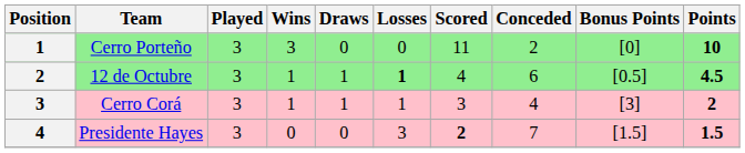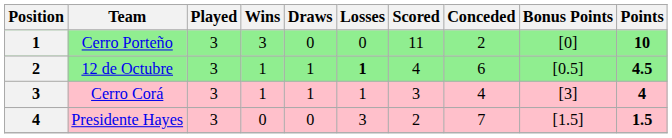 <table class="wikitable" style="text-align:center">
 <tr>
 <th>Position</th>
 <th>Team</th>
 <th>Played</th>
 <th>Wins</th>
 <th>Draws</th>
 <th>Losses</th>
 <th>Scored</th>
 <th>Conceded</th>
 <th>Bonus Points</th>
 <th>Points</th>
 </tr>
 <tr bgcolor="lightgreen">
 <th>1</th>
 <td><a href='#'>Cerro Porteño</a></td>
 <td>3</td>
 <td>3</td>
 <td>0</td>
 <td>0</td>
 <td>11</td>
 <td>2</td>
 <td>[0]</td>
 <td><strong>10</strong></td>
 </tr>
 <tr bgcolor="lightgreen">
 <th>2</th>
 <td><a href='#'>12 de Octubre</a></td>
 <td>3</td>
 <td>1</td>
 <td>1</td>
 <td><strong>1</strong></td>
 <td>4</td>
 <td>6</td>
 <td>[0.5]</td>
 <td><strong>4.5</strong></td>
 </tr>
 <tr bgcolor="pink">
 <th>3</th>
 <td><a href='#'>Cerro Corá</a></td>
 <td>3</td>
 <td>1</td>
 <td>1</td>
 <td>1</td>
 <td>3</td>
 <td>4</td>
 <td>[3]</td>
-<td><strong>2</strong></td>
+<td><strong>4</strong></td>
 </tr>
 <tr bgcolor="pink">
 <th>4</th>
 <td><a href='#'>Presidente Hayes</a></td>
 <td>3</td>
 <td>0</td>
 <td>0</td>
 <td>3</td>
-<td><strong>2</strong></td>
+<td>2</td>
 <td>7</td>
 <td>[1.5]</td>
 <td><strong>1.5</strong></td>
 </tr>
 <tr>
 </tr>
 </table>
